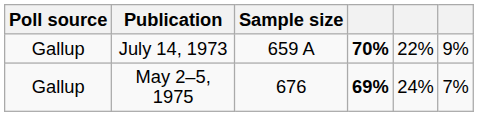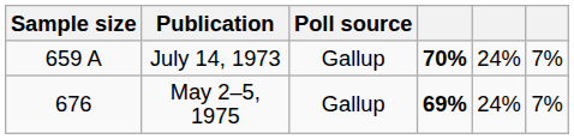 <table class="wikitable" style="font-size:90%;text-align:center;">
 <tr>
+<th>Sample size</th>
+<th style="width:90px;">Publication</th>
 <th>Poll source</th>
-<th style="width:90px;">Publication</th>
-<th>Sample size</th>
 <th></th>
 <th></th>
 <th></th>
 </tr>
 <tr>
+<td>659 A</td>
+<td>July 14, 1973</td>
 <td>Gallup</td>
-<td>July 14, 1973</td>
-<td>659 A</td>
 <td><strong>70%</strong></td>
-<td>22%</td>
-<td>9%</td>
+<td>24%</td>
+<td>7%</td>
 </tr>
 <tr>
+<td>676</td>
+<td>May 2–5, 1975</td>
 <td>Gallup</td>
-<td>May 2–5, 1975</td>
-<td>676</td>
 <td><strong>69%</strong></td>
 <td>24%</td>
 <td>7%</td>
 </tr>
 </table>
